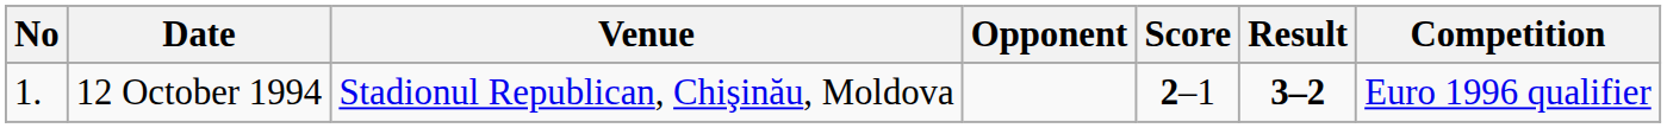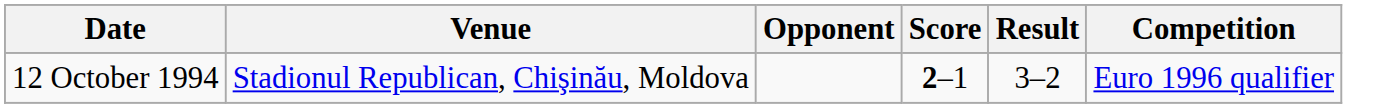 <table class="wikitable" style="font-size:100%;">
 <tr>
-<th>No</th>
 <th>Date</th>
 <th>Venue</th>
 <th>Opponent</th>
 <th>Score</th>
 <th>Result</th>
 <th>Competition</th>
 </tr>
 <tr>
-<td>1.</td>
 <td>12 October 1994</td>
 <td><a href='#'>Stadionul Republican</a>, <a href='#'>Chişinău</a>, Moldova</td>
 <td></td>
 <td align=center><strong>2</strong>–1</td>
-<td align=center><strong>3–2</strong></td>
+<td align=center>3–2</td>
 <td><a href='#'> Euro 1996 qualifier</a></td>
 </tr>
 </table>
